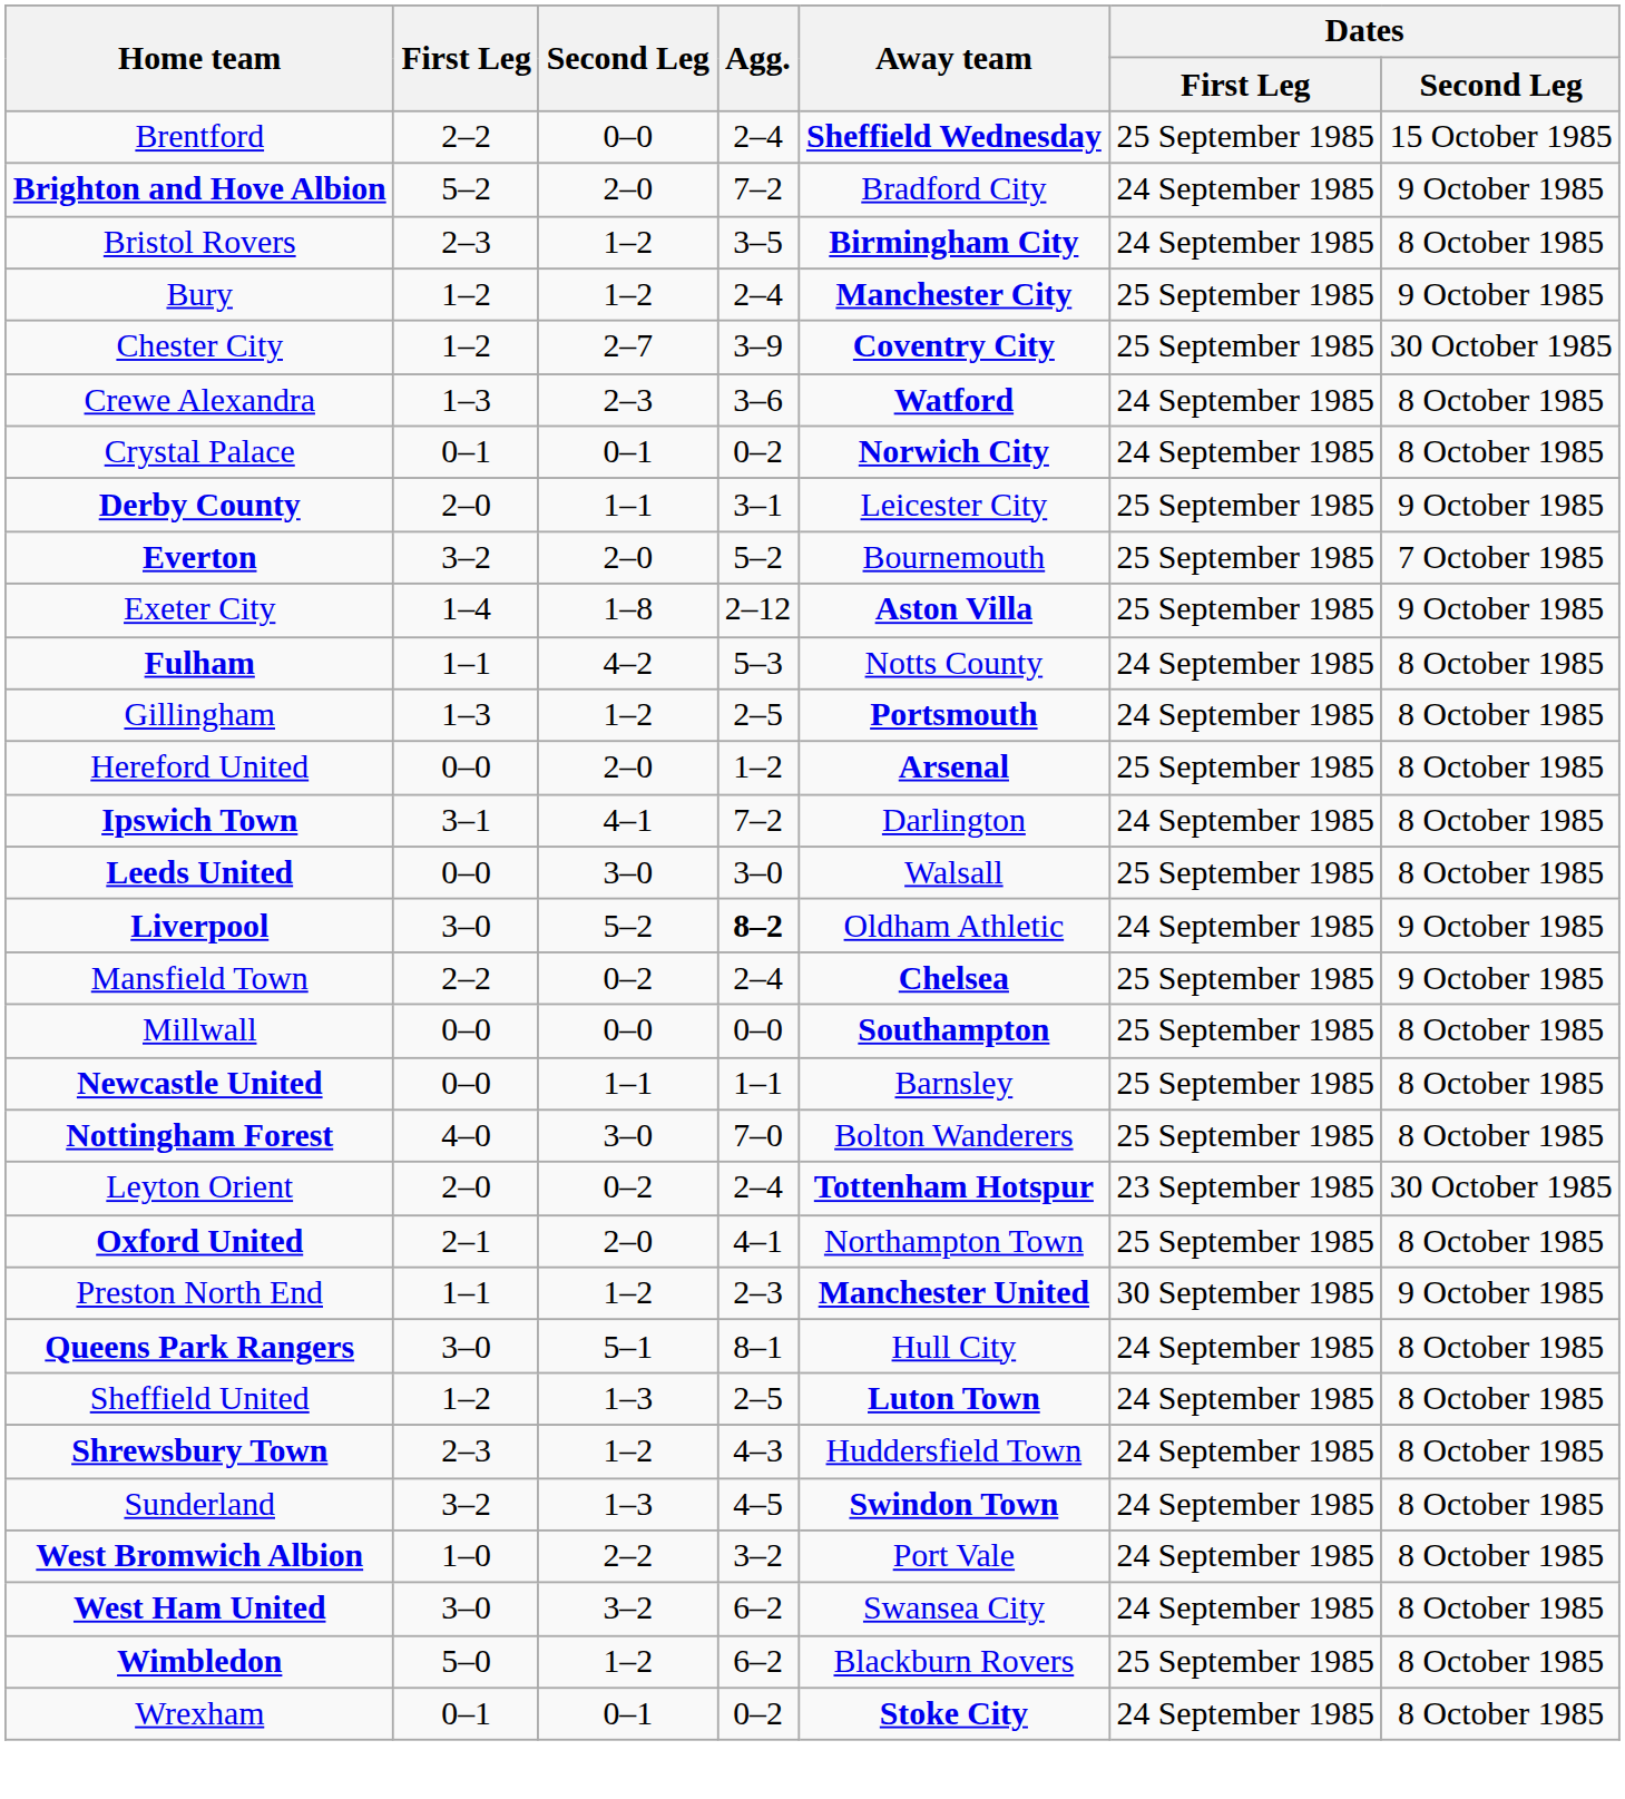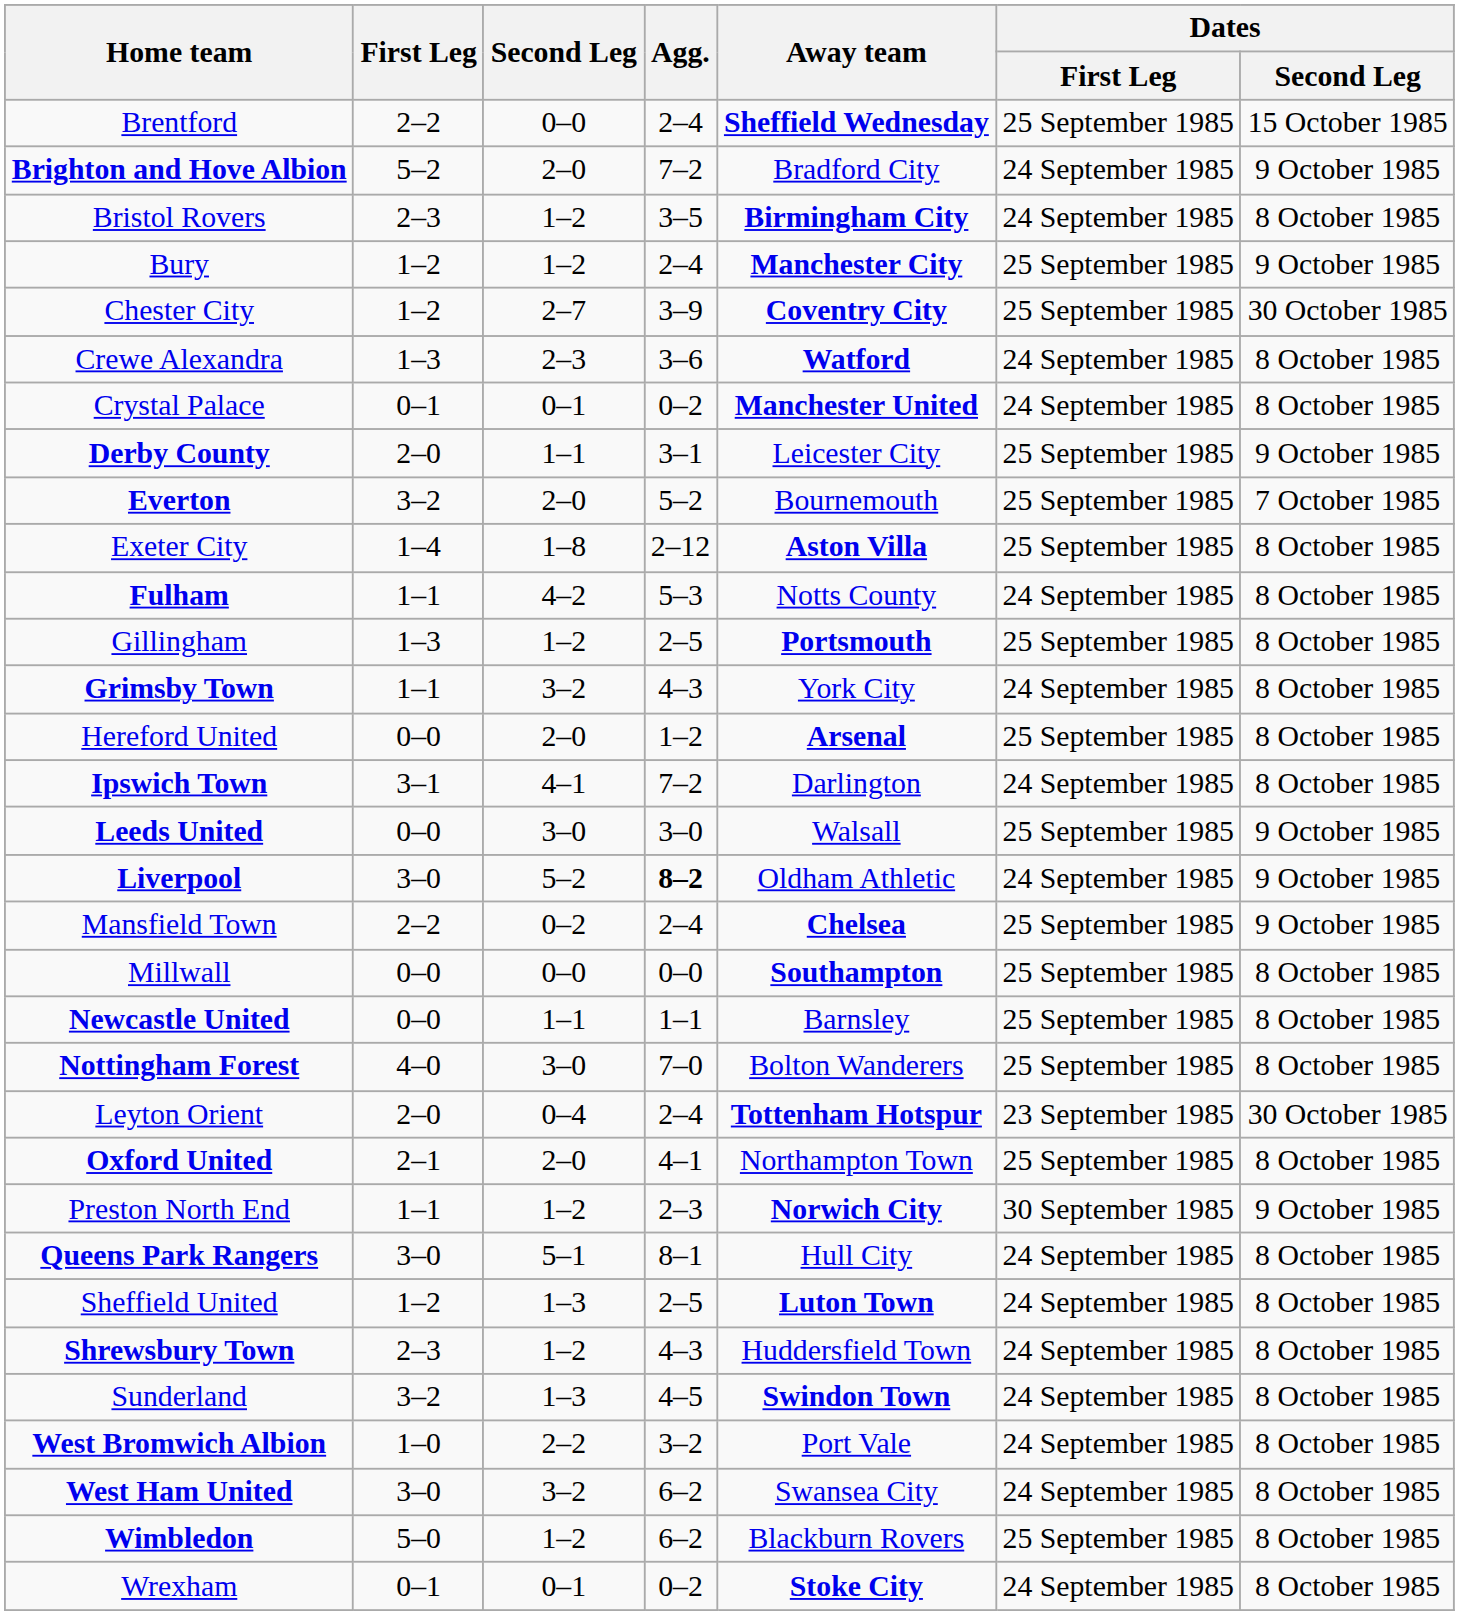 <table class="wikitable" style="text-align: center">
 <tr>
 <th rowspan=2>Home team</th>
 <th rowspan=2>First Leg</th>
 <th rowspan=2>Second Leg</th>
 <th rowspan=2>Agg.</th>
 <th rowspan=2>Away team</th>
 <th colspan=2>Dates</th>
 </tr>
 <tr>
 <th>First Leg</th>
 <th>Second Leg</th>
 </tr>
 <tr>
 <td><a href='#'>Brentford</a></td>
 <td>2–2</td>
 <td>0–0</td>
 <td>2–4</td>
 <td><strong><a href='#'>Sheffield Wednesday</a></strong></td>
 <td>25 September 1985</td>
 <td>15 October 1985</td>
 </tr>
 <tr>
 <td><strong><a href='#'>Brighton and Hove Albion</a></strong></td>
 <td>5–2</td>
 <td>2–0</td>
 <td>7–2</td>
 <td><a href='#'>Bradford City</a></td>
 <td>24 September 1985</td>
 <td>9 October 1985</td>
 </tr>
 <tr>
 <td><a href='#'>Bristol Rovers</a></td>
 <td>2–3</td>
 <td>1–2</td>
 <td>3–5</td>
 <td><strong><a href='#'>Birmingham City</a></strong></td>
 <td>24 September 1985</td>
 <td>8 October 1985</td>
 </tr>
 <tr>
 <td><a href='#'>Bury</a></td>
 <td>1–2</td>
 <td>1–2</td>
 <td>2–4</td>
 <td><strong><a href='#'>Manchester City</a></strong></td>
 <td>25 September 1985</td>
 <td>9 October 1985</td>
 </tr>
 <tr>
 <td><a href='#'>Chester City</a></td>
 <td>1–2</td>
 <td>2–7</td>
 <td>3–9</td>
 <td><strong><a href='#'>Coventry City</a></strong></td>
 <td>25 September 1985</td>
 <td>30 October 1985</td>
 </tr>
 <tr>
 <td><a href='#'>Crewe Alexandra</a></td>
 <td>1–3</td>
 <td>2–3</td>
 <td>3–6</td>
 <td><strong><a href='#'>Watford</a></strong></td>
 <td>24 September 1985</td>
 <td>8 October 1985</td>
 </tr>
 <tr>
 <td><a href='#'>Crystal Palace</a></td>
 <td>0–1</td>
 <td>0–1</td>
 <td>0–2</td>
-<td><strong><a href='#'>Norwich City</a></strong></td>
+<td><strong><a href='#'>Manchester United</a></strong></td>
 <td>24 September 1985</td>
 <td>8 October 1985</td>
 </tr>
 <tr>
 <td><strong><a href='#'>Derby County</a></strong></td>
 <td>2–0</td>
 <td>1–1</td>
 <td>3–1</td>
 <td><a href='#'>Leicester City</a></td>
 <td>25 September 1985</td>
 <td>9 October 1985</td>
 </tr>
 <tr>
 <td><strong><a href='#'>Everton</a></strong></td>
 <td>3–2</td>
 <td>2–0</td>
 <td>5–2</td>
 <td><a href='#'>Bournemouth</a></td>
 <td>25 September 1985</td>
 <td>7 October 1985</td>
 </tr>
 <tr>
 <td><a href='#'>Exeter City</a></td>
 <td>1–4</td>
 <td>1–8</td>
 <td>2–12</td>
 <td><strong><a href='#'>Aston Villa</a></strong></td>
 <td>25 September 1985</td>
-<td>9 October 1985</td>
+<td>8 October 1985</td>
 </tr>
 <tr>
 <td><strong><a href='#'>Fulham</a></strong></td>
 <td>1–1</td>
 <td>4–2</td>
 <td>5–3</td>
 <td><a href='#'>Notts County</a></td>
 <td>24 September 1985</td>
 <td>8 October 1985</td>
 </tr>
 <tr>
 <td><a href='#'>Gillingham</a></td>
 <td>1–3</td>
 <td>1–2</td>
 <td>2–5</td>
 <td><strong><a href='#'>Portsmouth</a></strong></td>
+<td>25 September 1985</td>
+<td>8 October 1985</td>
+</tr>
+<tr>
+<td><strong><a href='#'>Grimsby Town</a></strong></td>
+<td>1–1</td>
+<td>3–2</td>
+<td>4–3</td>
+<td><a href='#'>York City</a></td>
 <td>24 September 1985</td>
 <td>8 October 1985</td>
 </tr>
 <tr>
 <td><a href='#'>Hereford United</a></td>
 <td>0–0</td>
 <td>2–0</td>
 <td>1–2</td>
 <td><strong><a href='#'>Arsenal</a></strong></td>
 <td>25 September 1985</td>
 <td>8 October 1985</td>
 </tr>
 <tr>
 <td><strong><a href='#'>Ipswich Town</a></strong></td>
 <td>3–1</td>
 <td>4–1</td>
 <td>7–2</td>
 <td><a href='#'>Darlington</a></td>
 <td>24 September 1985</td>
 <td>8 October 1985</td>
 </tr>
 <tr>
 <td><strong><a href='#'>Leeds United</a></strong></td>
 <td>0–0</td>
 <td>3–0</td>
 <td>3–0</td>
 <td><a href='#'>Walsall</a></td>
 <td>25 September 1985</td>
-<td>8 October 1985</td>
+<td>9 October 1985</td>
 </tr>
 <tr>
 <td><strong><a href='#'>Liverpool</a></strong></td>
 <td>3–0</td>
 <td>5–2</td>
 <td><strong>8–2</strong></td>
 <td><a href='#'>Oldham Athletic</a></td>
 <td>24 September 1985</td>
 <td>9 October 1985</td>
 </tr>
 <tr>
 <td><a href='#'>Mansfield Town</a></td>
 <td>2–2</td>
 <td>0–2</td>
 <td>2–4</td>
 <td><strong><a href='#'>Chelsea</a></strong></td>
 <td>25 September 1985</td>
 <td>9 October 1985</td>
 </tr>
 <tr>
 <td><a href='#'>Millwall</a></td>
 <td>0–0</td>
 <td>0–0</td>
 <td>0–0</td>
 <td><strong><a href='#'>Southampton</a></strong></td>
 <td>25 September 1985</td>
 <td>8 October 1985</td>
 </tr>
 <tr>
 <td><strong><a href='#'>Newcastle United</a></strong></td>
 <td>0–0</td>
 <td>1–1</td>
 <td>1–1</td>
 <td><a href='#'>Barnsley</a></td>
 <td>25 September 1985</td>
 <td>8 October 1985</td>
 </tr>
 <tr>
 <td><strong><a href='#'>Nottingham Forest</a></strong></td>
 <td>4–0</td>
 <td>3–0</td>
 <td>7–0</td>
 <td><a href='#'>Bolton Wanderers</a></td>
 <td>25 September 1985</td>
 <td>8 October 1985</td>
 </tr>
 <tr>
 <td><a href='#'>Leyton Orient</a></td>
 <td>2–0</td>
-<td>0–2</td>
+<td>0–4</td>
 <td>2–4</td>
 <td><strong><a href='#'>Tottenham Hotspur</a></strong></td>
 <td>23 September 1985</td>
 <td>30 October 1985</td>
 </tr>
 <tr>
 <td><strong><a href='#'>Oxford United</a></strong></td>
 <td>2–1</td>
 <td>2–0</td>
 <td>4–1</td>
 <td><a href='#'>Northampton Town</a></td>
 <td>25 September 1985</td>
 <td>8 October 1985</td>
 </tr>
 <tr>
 <td><a href='#'>Preston North End</a></td>
 <td>1–1</td>
 <td>1–2</td>
 <td>2–3</td>
-<td><strong><a href='#'>Manchester United</a></strong></td>
+<td><strong><a href='#'>Norwich City</a></strong></td>
 <td>30 September 1985</td>
 <td>9 October 1985</td>
 </tr>
 <tr>
 <td><strong><a href='#'>Queens Park Rangers</a></strong></td>
 <td>3–0</td>
 <td>5–1</td>
 <td>8–1</td>
 <td><a href='#'>Hull City</a></td>
 <td>24 September 1985</td>
 <td>8 October 1985</td>
 </tr>
 <tr>
 <td><a href='#'>Sheffield United</a></td>
 <td>1–2</td>
 <td>1–3</td>
 <td>2–5</td>
 <td><strong><a href='#'>Luton Town</a></strong></td>
 <td>24 September 1985</td>
 <td>8 October 1985</td>
 </tr>
 <tr>
 <td><strong><a href='#'>Shrewsbury Town</a></strong></td>
 <td>2–3</td>
 <td>1–2</td>
 <td>4–3</td>
 <td><a href='#'>Huddersfield Town</a></td>
 <td>24 September 1985</td>
 <td>8 October 1985</td>
 </tr>
 <tr>
 <td><a href='#'>Sunderland</a></td>
 <td>3–2</td>
 <td>1–3</td>
 <td>4–5</td>
 <td><strong><a href='#'>Swindon Town</a></strong></td>
 <td>24 September 1985</td>
 <td>8 October 1985</td>
 </tr>
 <tr>
 <td><strong><a href='#'>West Bromwich Albion</a></strong></td>
 <td>1–0</td>
 <td>2–2</td>
 <td>3–2</td>
 <td><a href='#'>Port Vale</a></td>
 <td>24 September 1985</td>
 <td>8 October 1985</td>
 </tr>
 <tr>
 <td><strong><a href='#'>West Ham United</a></strong></td>
 <td>3–0</td>
 <td>3–2</td>
 <td>6–2</td>
 <td><a href='#'>Swansea City</a></td>
 <td>24 September 1985</td>
 <td>8 October 1985</td>
 </tr>
 <tr>
 <td><strong><a href='#'>Wimbledon</a></strong></td>
 <td>5–0</td>
 <td>1–2</td>
 <td>6–2</td>
 <td><a href='#'>Blackburn Rovers</a></td>
 <td>25 September 1985</td>
 <td>8 October 1985</td>
 </tr>
 <tr>
 <td><a href='#'>Wrexham</a></td>
 <td>0–1</td>
 <td>0–1</td>
 <td>0–2</td>
 <td><strong><a href='#'>Stoke City</a></strong></td>
 <td>24 September 1985</td>
 <td>8 October 1985</td>
 </tr>
 </table>
